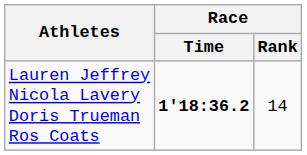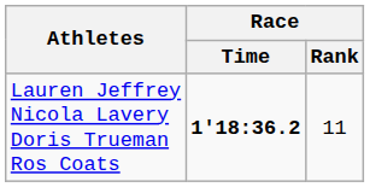 <table class="wikitable" border="1" style="font-size:90%">
 <tr>
 <th rowspan=2>Athletes</th>
 <th colspan=2>Race</th>
 </tr>
 <tr>
 <th>Time</th>
 <th>Rank</th>
 </tr>
 <tr>
 <td><a href='#'>Lauren Jeffrey</a><br><a href='#'>Nicola Lavery</a><br><a href='#'>Doris Trueman</a><br><a href='#'>Ros Coats</a></td>
 <td align=center><strong>1'18:36.2</strong></td>
-<td align=center>14</td>
+<td align=center>11</td>
 </tr>
 </table>
